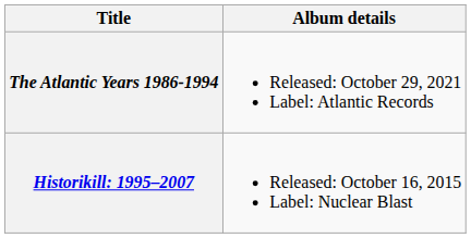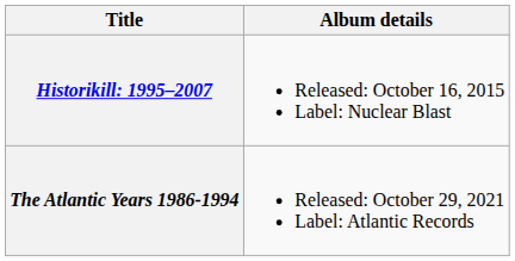 <table class="wikitable plainrowheaders">
 <tr>
 <th scope="col">Title</th>
 <th scope="col">Album details</th>
 </tr>
 <tr>
+<th scope="row"><em><a href='#'>Historikill: 1995–2007</a></em></th>
+<td align=left><br><ul><li>Released: October 16, 2015</li><li>Label: Nuclear Blast</li></ul></td>
+</tr>
+<tr>
 <th scope="row"><em>The Atlantic Years 1986-1994</em></th>
 <td align=left><br><ul><li>Released: October 29, 2021</li><li>Label: Atlantic Records</li></ul></td>
 </tr>
-<tr>
-<th scope="row"><em><a href='#'>Historikill: 1995–2007</a></em></th>
-<td align=left><br><ul><li>Released: October 16, 2015</li><li>Label: Nuclear Blast</li></ul></td>
-</tr>
 </table>
